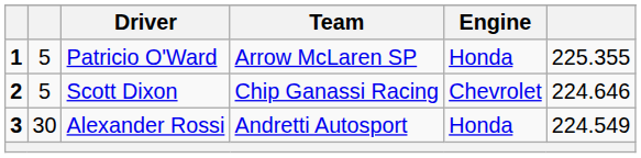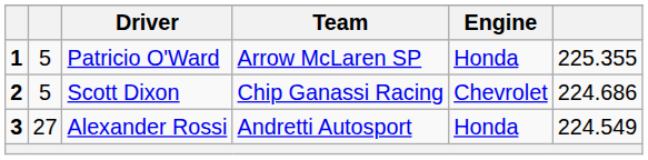 <table class="wikitable" style="font-size:95%;">
 <tr>
 </tr>
 <tr>
 <th></th>
 <th></th>
 <th>Driver</th>
 <th>Team</th>
 <th>Engine</th>
 <th></th>
 </tr>
 <tr>
 <td style="text-align:center;"><strong>1</strong></td>
 <td style="text-align:center;">5</td>
 <td> <a href='#'>Patricio O'Ward</a> </td>
 <td><a href='#'>Arrow McLaren SP</a></td>
 <td><a href='#'>Honda</a></td>
 <td>225.355</td>
 </tr>
 <tr>
 <td style="text-align:center;"><strong>2</strong></td>
 <td style="text-align:center;">5</td>
 <td> <a href='#'>Scott Dixon</a></td>
 <td><a href='#'>Chip Ganassi Racing</a></td>
 <td><a href='#'>Chevrolet</a></td>
-<td>224.646</td>
+<td>224.686</td>
 </tr>
 <tr>
 <td style="text-align:center;"><strong>3</strong></td>
-<td style="text-align:center;">30</td>
+<td style="text-align:center;">27</td>
 <td> <a href='#'>Alexander Rossi</a></td>
 <td><a href='#'>Andretti Autosport</a></td>
 <td><a href='#'>Honda</a></td>
 <td>224.549</td>
 </tr>
 <tr>
 <th colspan=6></th>
 </tr>
 </table>
